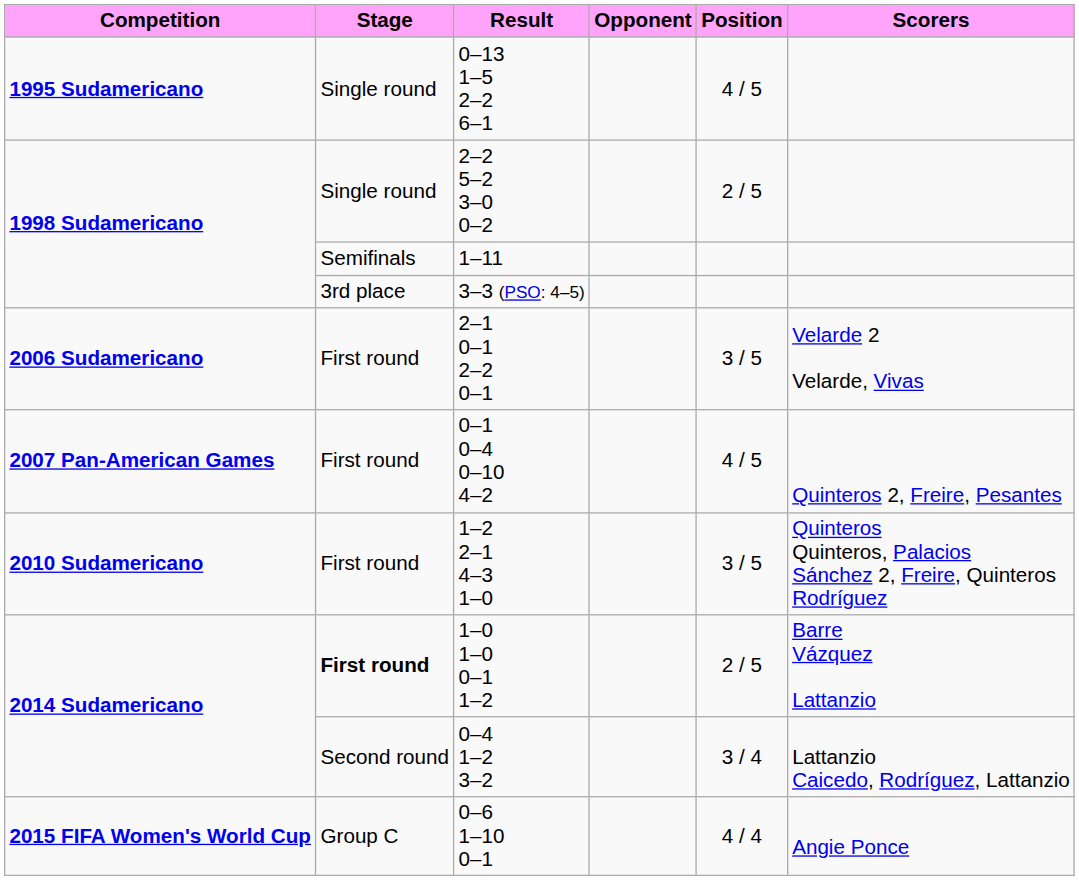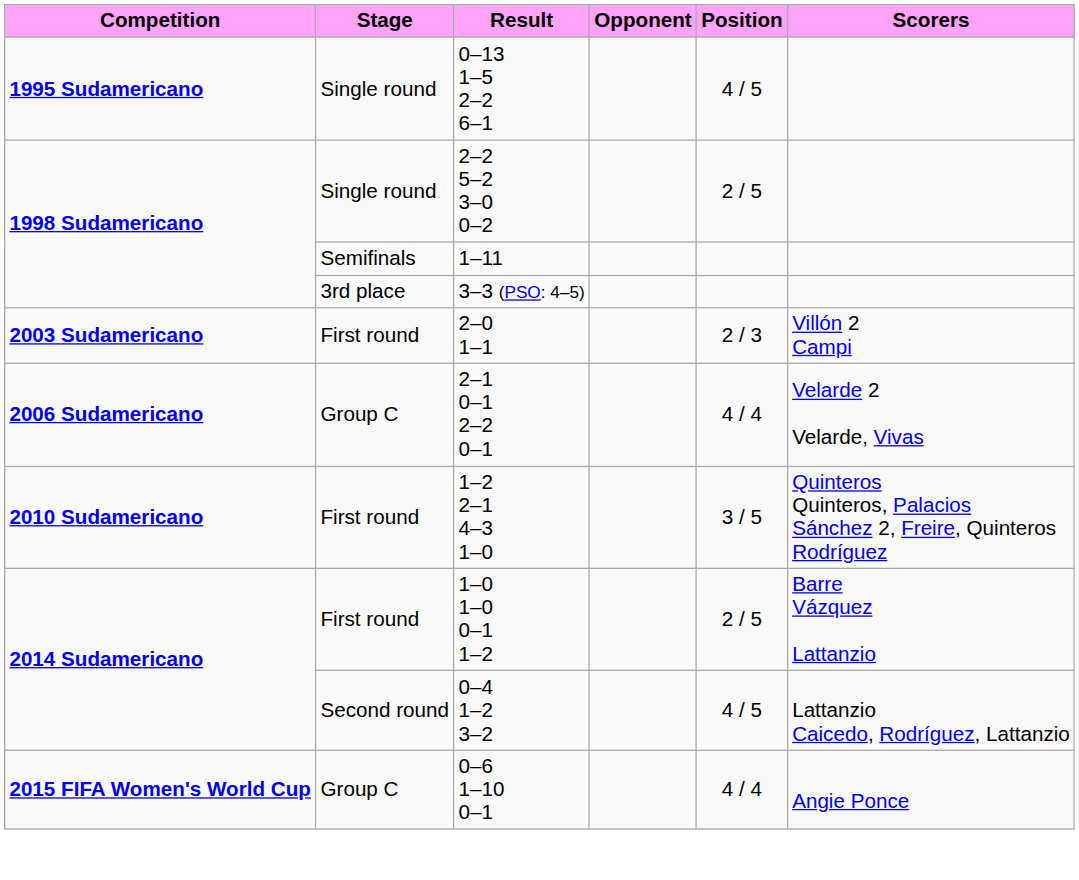 <table class="wikitable">
 <tr>
 <th style="background:#FFA4FA;"><span>Competition</span></th>
 <th style="background:#FFA4FA;"><span>Stage</span></th>
 <th style="background:#FFA4FA;"><span>Result</span></th>
 <th style="background:#FFA4FA;"><span>Opponent</span></th>
 <th style="background:#FFA4FA;"><span>Position</span></th>
 <th style="background:#FFA4FA;"><span>Scorers</span></th>
 </tr>
 <tr>
 <td> <strong><a href='#'>1995 Sudamericano</a></strong></td>
 <td>Single round</td>
 <td>0–13<br>1–5<br>2–2<br>6–1</td>
 <td><br><br><br></td>
 <td align="center">4 / 5</td>
 <td></td>
 </tr>
 <tr>
 <td rowspan=3> <strong><a href='#'>1998 Sudamericano</a></strong></td>
 <td>Single round</td>
 <td>2–2<br>5–2<br>3–0<br>0–2</td>
 <td><br><br><br></td>
 <td align="center">2 / 5</td>
 <td></td>
 </tr>
 <tr>
 <td>Semifinals</td>
 <td>1–11</td>
 <td></td>
 <td></td>
 <td></td>
 </tr>
 <tr>
 <td>3rd place</td>
 <td>3–3 <small>(<a href='#'>PSO</a>: 4–5)</small></td>
 <td></td>
 <td></td>
 <td></td>
 </tr>
 <tr>
+<td> <strong><a href='#'>2003 Sudamericano</a></strong></td>
+<td>First round</td>
+<td>2–0<br>1–1</td>
+<td><br></td>
+<td align="center">2 / 3</td>
+<td><a href='#'>Villón</a> 2<br><a href='#'>Campi</a></td>
+</tr>
+<tr>
 <td> <strong><a href='#'>2006 Sudamericano</a></strong></td>
-<td>First round</td>
+<td>Group C</td>
 <td>2–1<br>0–1<br>2–2<br>0–1</td>
 <td><br><br><br></td>
-<td align="center">3 / 5</td>
+<td align="center">4 / 4</td>
 <td><a href='#'>Velarde</a> 2<br><br>Velarde, <a href='#'>Vivas</a><br></td>
-</tr>
-<tr>
-<td> <strong><a href='#'>2007 Pan-American Games</a></strong></td>
-<td>First round</td>
-<td>0–1<br>0–4<br>0–10<br>4–2</td>
-<td><br><br><br></td>
-<td align="center">4 / 5</td>
-<td><br><br><br><a href='#'>Quinteros</a> 2, <a href='#'>Freire</a>, <a href='#'>Pesantes</a></td>
 </tr>
 <tr>
 <td> <strong><a href='#'>2010 Sudamericano</a></strong></td>
 <td>First round</td>
 <td>1–2<br>2–1<br>4–3<br>1–0</td>
 <td><br><br><br></td>
 <td align="center">3 / 5</td>
 <td><a href='#'>Quinteros</a><br>Quinteros, <a href='#'>Palacios</a><br><a href='#'>Sánchez</a> 2, <a href='#'>Freire</a>, Quinteros<br><a href='#'>Rodríguez</a></td>
 </tr>
 <tr>
 <td rowspan=2> <strong><a href='#'>2014 Sudamericano</a></strong></td>
-<td><strong>First round</strong></td>
+<td>First round</td>
 <td>1–0<br>1–0<br>0–1<br>1–2</td>
 <td><br><br><br></td>
 <td align="center">2 / 5</td>
 <td><a href='#'>Barre</a><br><a href='#'>Vázquez</a><br> <br><a href='#'>Lattanzio</a></td>
 </tr>
 <tr>
 <td>Second round</td>
 <td>0–4<br>1–2<br>3–2</td>
 <td><br><br></td>
-<td align="center">3 / 4</td>
+<td align="center">4 / 5</td>
 <td><br>Lattanzio<br><a href='#'>Caicedo</a>, <a href='#'>Rodríguez</a>, Lattanzio</td>
 </tr>
 <tr>
 <td> <strong><a href='#'>2015 FIFA Women's World Cup</a></strong></td>
 <td>Group C</td>
 <td>0–6<br>1–10<br>0–1</td>
 <td><br><br></td>
 <td align="center">4 / 4</td>
 <td><br><a href='#'>Angie Ponce</a><br></td>
 </tr>
 </table>
